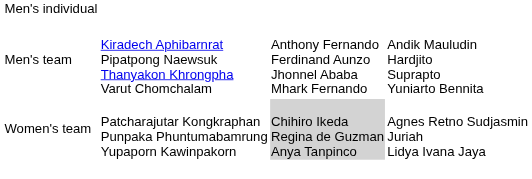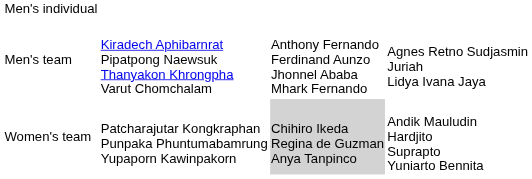 <table>
 <tr>
 <td>Men's individual</td>
 <td></td>
 <td nowrap=true></td>
 <td nowrap=true></td>
 </tr>
 <tr>
 <td></td>
 <td></td>
 <td></td>
 <td></td>
 </tr>
 <tr>
 <td>Men's team</td>
 <td><br><a href='#'>Kiradech Aphibarnrat</a><br>Pipatpong Naewsuk<br><a href='#'>Thanyakon Khrongpha</a><br>Varut Chomchalam</td>
 <td><br>Anthony Fernando<br>Ferdinand Aunzo<br>Jhonnel Ababa<br>Mhark Fernando</td>
-<td><br>Andik Mauludin<br>Hardjito<br>Suprapto<br>Yuniarto Bennita</td>
+<td><br>Agnes Retno Sudjasmin<br>Juriah<br>Lidya Ivana Jaya</td>
 </tr>
 <tr>
 <td>Women's team</td>
 <td nowrap=true><br>Patcharajutar Kongkraphan<br>Punpaka Phuntumabamrung<br>Yupaporn Kawinpakorn</td>
 <td style="background: lightgrey;"><br>Chihiro Ikeda<br>Regina de Guzman<br>Anya Tanpinco</td>
-<td><br>Agnes Retno Sudjasmin<br>Juriah<br>Lidya Ivana Jaya</td>
+<td><br>Andik Mauludin<br>Hardjito<br>Suprapto<br>Yuniarto Bennita</td>
 </tr>
 </table>
